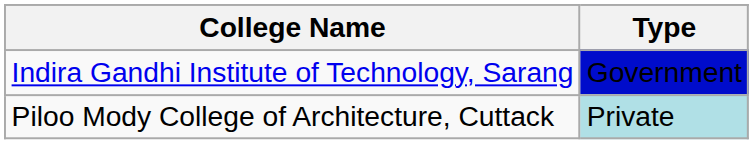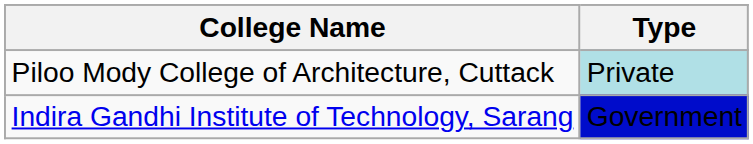 <table class="wikitable sortable" style="font-size: 90%;">
 <tr>
 <th>College Name</th>
 <th>Type</th>
 </tr>
 <tr>
+<td>Piloo Mody College of Architecture, Cuttack</td>
+<td bgcolor="# B0 E0 E6 ">Private</td>
+</tr>
+<tr>
 <td><a href='#'>Indira Gandhi Institute of Technology, Sarang</a></td>
 <td bgcolor="#  FF C0 CB  ">Government</td>
 </tr>
-<tr>
-<td>Piloo Mody College of Architecture, Cuttack</td>
-<td bgcolor="# B0 E0 E6 ">Private</td>
-</tr>
 </table>
